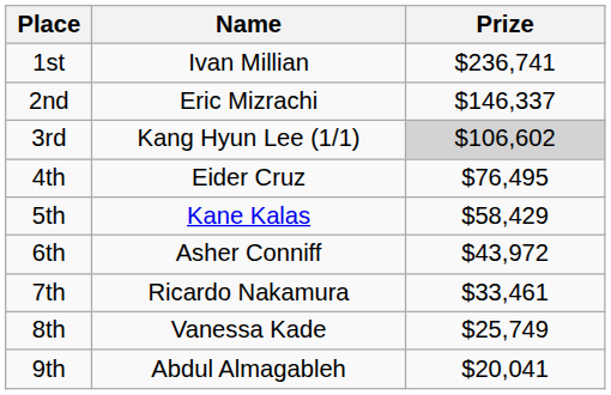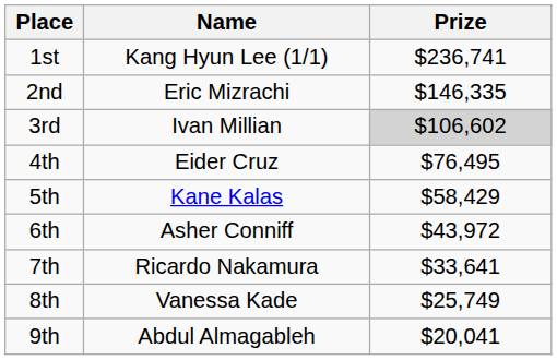 <table class="wikitable">
 <tr>
 <th width="50">Place</th>
 <th width="200">Name</th>
 <th width="125">Prize</th>
 </tr>
 <tr>
 <td align = "center">1st</td>
-<td align = "center"> Ivan Millian</td>
+<td align = "center"> Kang Hyun Lee (1/1)</td>
 <td align = "center">$236,741</td>
 </tr>
 <tr>
 <td align = "center">2nd</td>
 <td align = "center"> Eric Mizrachi</td>
-<td align = "center">$146,337</td>
+<td align = "center">$146,335</td>
 </tr>
 <tr>
 <td align = "center">3rd</td>
-<td align = "center"> Kang Hyun Lee (1/1)</td>
+<td align = "center"> Ivan Millian</td>
 <td align = "center" style="background: lightgrey;">$106,602</td>
 </tr>
 <tr>
 <td align = "center">4th</td>
 <td align = "center"> Eider Cruz</td>
 <td align = "center">$76,495</td>
 </tr>
 <tr>
 <td align = "center">5th</td>
 <td align = "center"> <a href='#'>Kane Kalas</a></td>
 <td align = "center">$58,429</td>
 </tr>
 <tr>
 <td align = "center">6th</td>
 <td align = "center"> Asher Conniff</td>
 <td align = "center">$43,972</td>
 </tr>
 <tr>
 <td align = "center">7th</td>
 <td align = "center"> Ricardo Nakamura</td>
-<td align = "center">$33,461</td>
+<td align = "center">$33,641</td>
 </tr>
 <tr>
 <td align = "center">8th</td>
 <td align = "center"> Vanessa Kade</td>
 <td align = "center">$25,749</td>
 </tr>
 <tr>
 <td align = "center">9th</td>
 <td align = "center"> Abdul Almagableh</td>
 <td align = "center">$20,041</td>
 </tr>
 </table>
